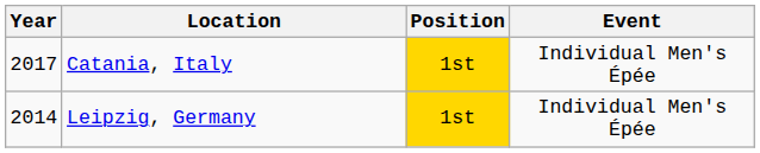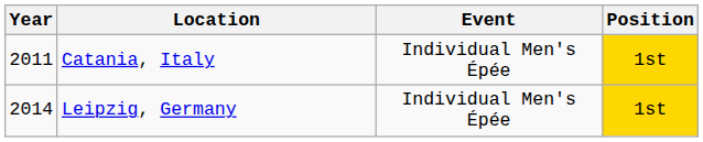 <table class="wikitable" style="text-align:center;">
 <tr>
 <th>Year</th>
 <th style="width:17em">Location</th>
+<th style="width:12em">Event</th>
 <th>Position</th>
-<th style="width:12em">Event</th>
 </tr>
 <tr>
-<td rowspan="1">2017</td>
+<td rowspan="1">2011</td>
 <td rowspan="1" align="left"> <a href='#'>Catania</a>, <a href='#'>Italy</a></td>
+<td>Individual Men's Épée</td>
 <td bgcolor="gold">1st</td>
-<td>Individual Men's Épée</td>
 </tr>
 <tr>
 <td rowspan="1">2014</td>
 <td rowspan="1" align="left"> <a href='#'>Leipzig</a>, <a href='#'>Germany</a></td>
+<td>Individual Men's Épée</td>
 <td bgcolor="gold">1st</td>
-<td>Individual Men's Épée</td>
 </tr>
 </table>
